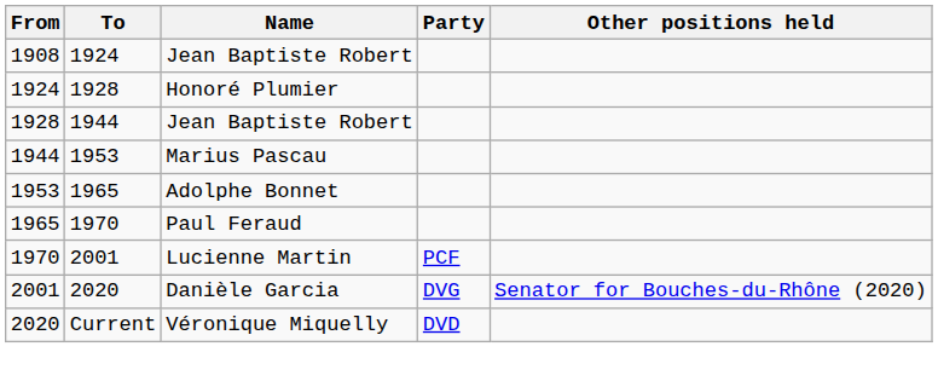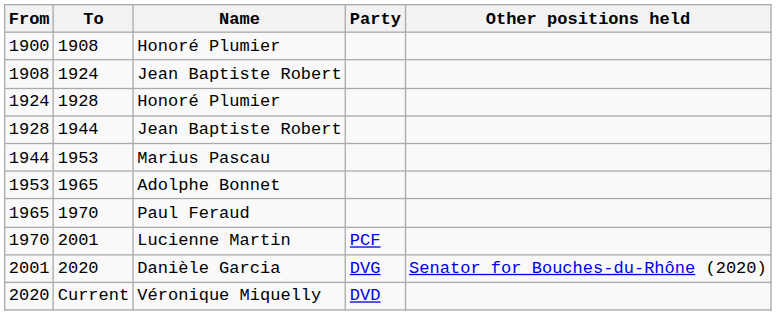 <table class="wikitable">
 <tr>
 <th>From</th>
 <th>To</th>
 <th>Name</th>
 <th>Party</th>
 <th>Other positions held</th>
+</tr>
+<tr>
+<td>1900</td>
+<td>1908</td>
+<td>Honoré Plumier</td>
+<td></td>
+<td></td>
 </tr>
 <tr>
 <td>1908</td>
 <td>1924</td>
 <td>Jean Baptiste Robert</td>
 <td></td>
 <td></td>
 </tr>
 <tr>
 <td>1924</td>
 <td>1928</td>
 <td>Honoré Plumier</td>
 <td></td>
 <td></td>
 </tr>
 <tr>
 <td>1928</td>
 <td>1944</td>
 <td>Jean Baptiste Robert</td>
 <td></td>
 <td></td>
 </tr>
 <tr>
 <td>1944</td>
 <td>1953</td>
 <td>Marius Pascau</td>
 <td></td>
 <td></td>
 </tr>
 <tr>
 <td>1953</td>
 <td>1965</td>
 <td>Adolphe Bonnet</td>
 <td></td>
 <td></td>
 </tr>
 <tr>
 <td>1965</td>
 <td>1970</td>
 <td>Paul Feraud</td>
 <td></td>
 <td></td>
 </tr>
 <tr>
 <td>1970</td>
 <td>2001</td>
 <td>Lucienne Martin</td>
 <td><a href='#'>PCF</a></td>
 <td></td>
 </tr>
 <tr>
 <td>2001</td>
 <td>2020</td>
 <td>Danièle Garcia</td>
 <td><a href='#'>DVG</a></td>
 <td><a href='#'>Senator for Bouches-du-Rhône</a> (2020)</td>
 </tr>
 <tr>
 <td>2020</td>
 <td>Current</td>
 <td>Véronique Miquelly</td>
 <td><a href='#'>DVD</a></td>
 <td></td>
 </tr>
 </table>
